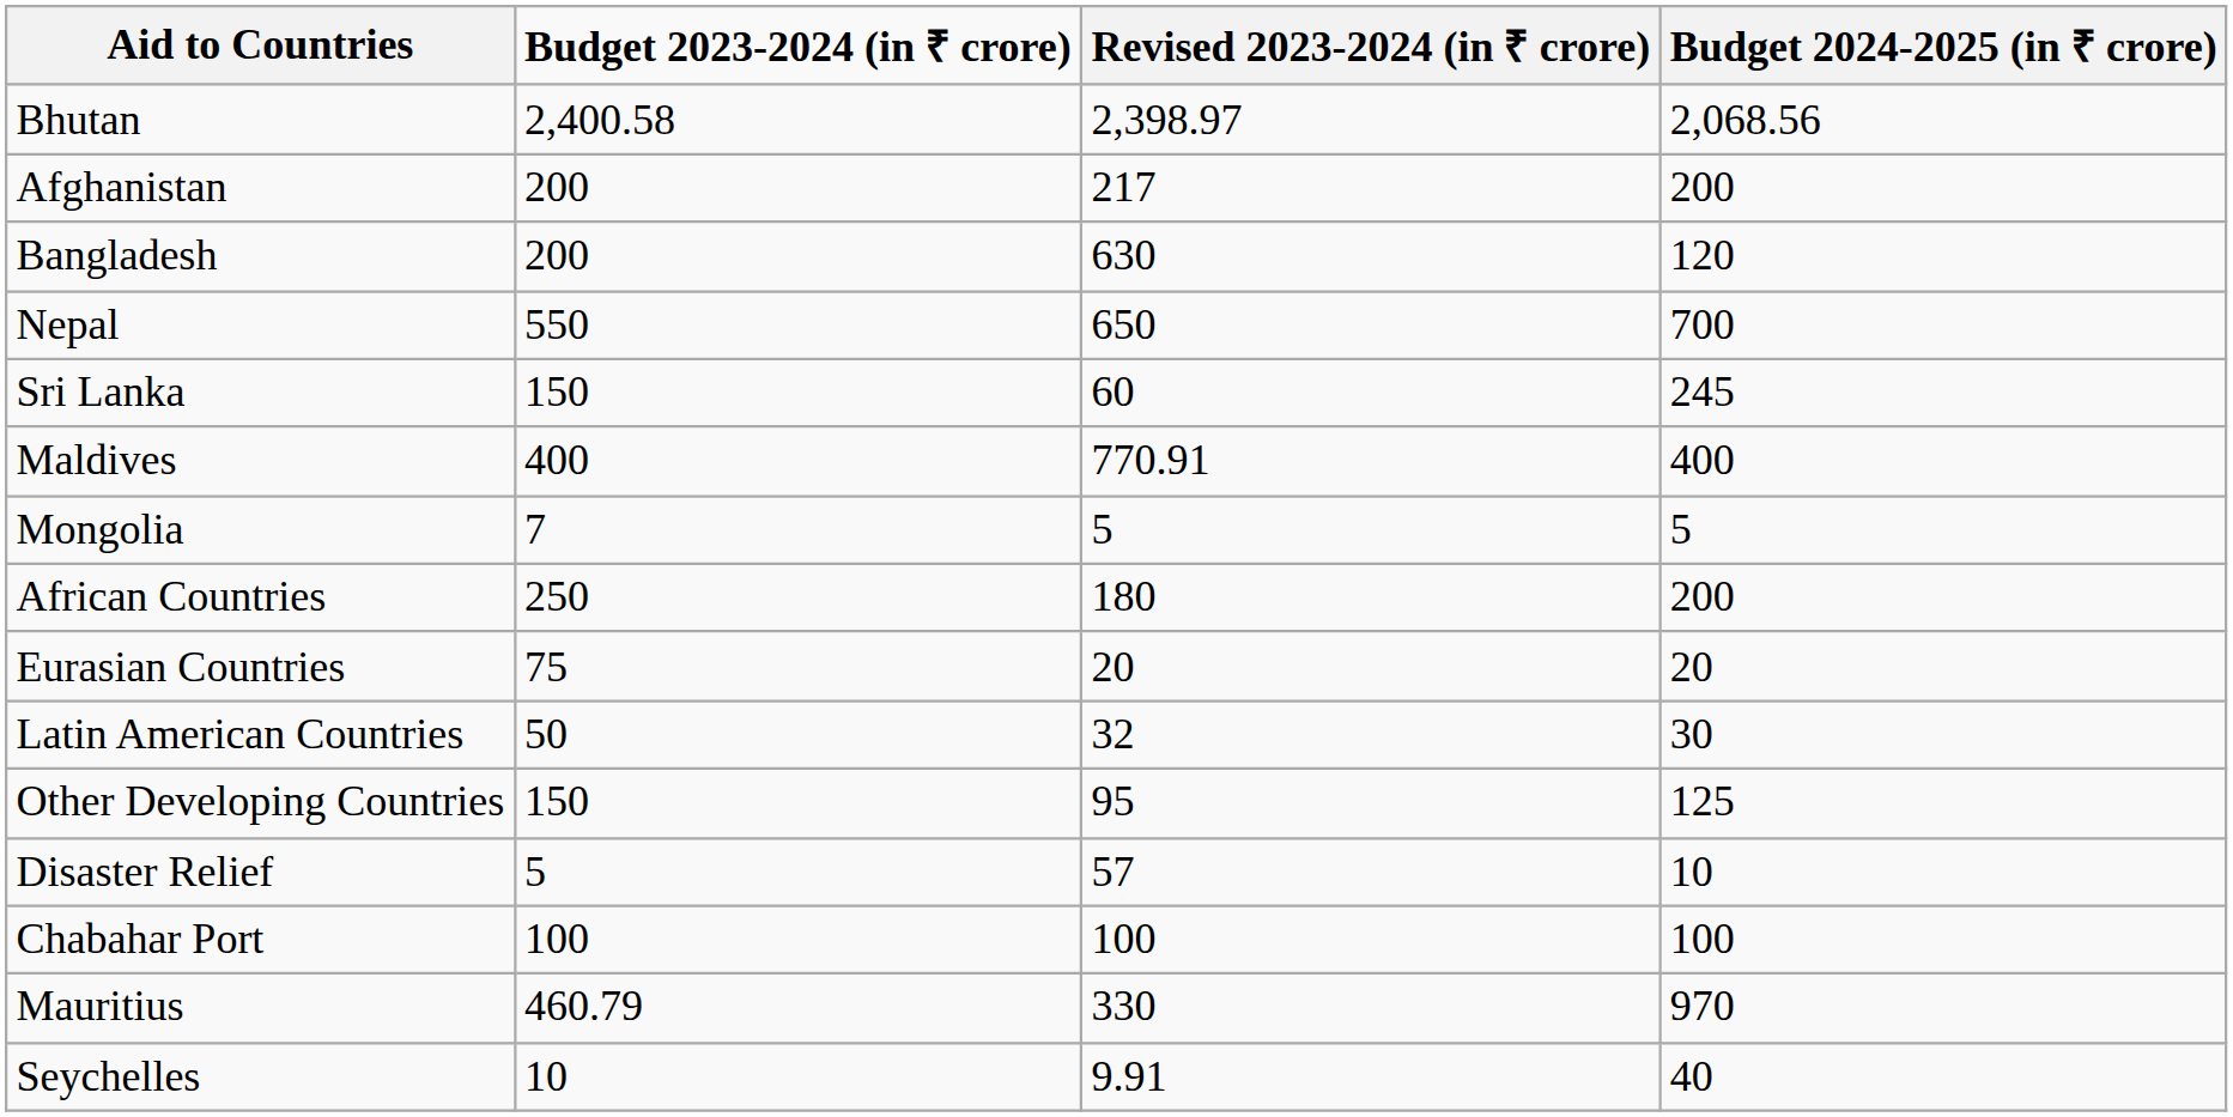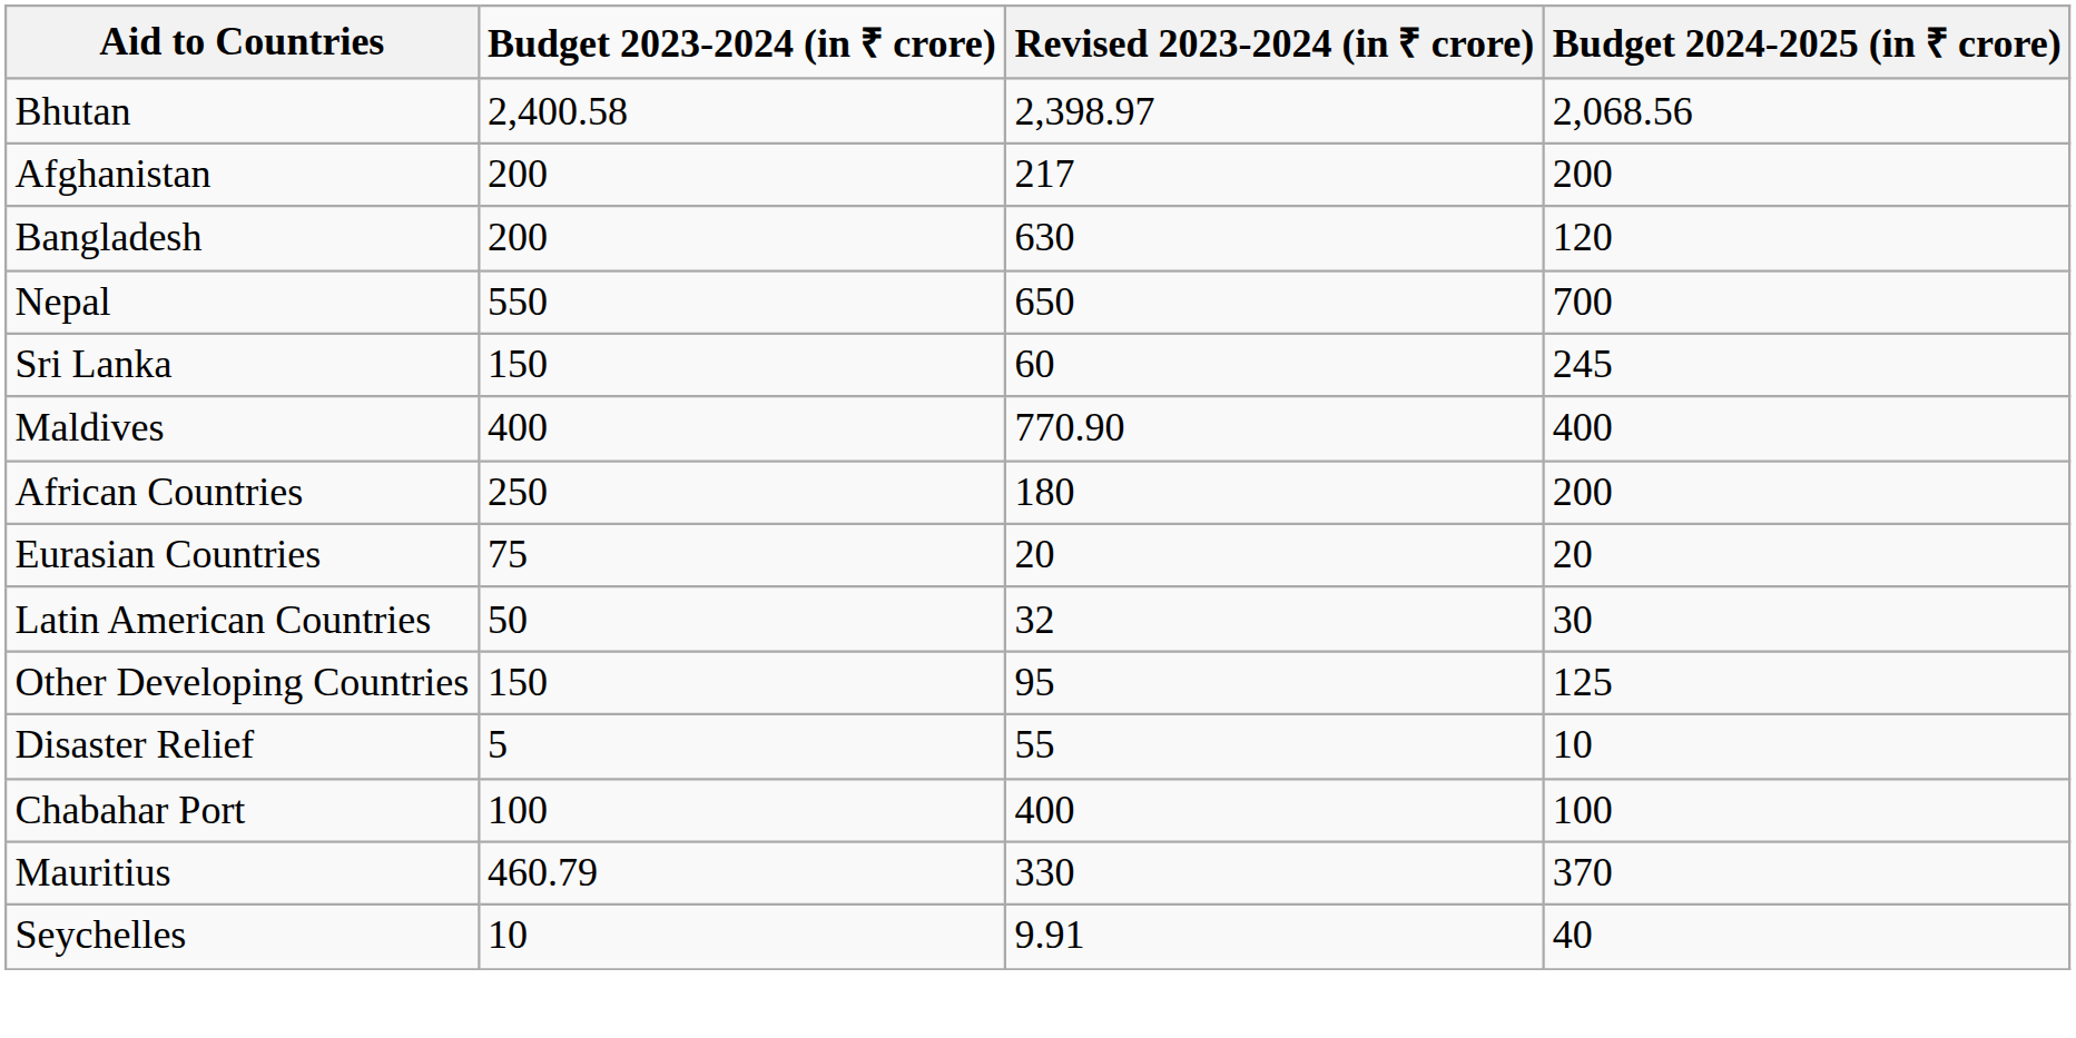 <table class="wikitable">
 <tr>
 <th>Aid to Countries</th>
 <td><strong>Budget 2023-2024 (in ₹ crore)</strong></td>
 <th>Revised 2023-2024 (in ₹ crore)</th>
 <th>Budget 2024-2025 (in ₹ crore)</th>
 </tr>
 <tr>
 <td>Bhutan</td>
 <td>2,400.58</td>
 <td>2,398.97</td>
 <td>2,068.56</td>
 </tr>
 <tr>
 <td>Afghanistan</td>
 <td>200</td>
 <td>217</td>
 <td>200</td>
 </tr>
 <tr>
 <td>Bangladesh</td>
 <td>200</td>
 <td>630</td>
 <td>120</td>
 </tr>
 <tr>
 <td>Nepal</td>
 <td>550</td>
 <td>650</td>
 <td>700</td>
 </tr>
 <tr>
 <td>Sri Lanka</td>
 <td>150</td>
 <td>60</td>
 <td>245</td>
 </tr>
 <tr>
 <td>Maldives</td>
 <td>400</td>
-<td>770.91</td>
+<td>770.90</td>
 <td>400</td>
-</tr>
-<tr>
-<td>Mongolia</td>
-<td>7</td>
-<td>5</td>
-<td>5</td>
 </tr>
 <tr>
 <td>African Countries</td>
 <td>250</td>
 <td>180</td>
 <td>200</td>
 </tr>
 <tr>
 <td>Eurasian Countries</td>
 <td>75</td>
 <td>20</td>
 <td>20</td>
 </tr>
 <tr>
 <td>Latin American Countries</td>
 <td>50</td>
 <td>32</td>
 <td>30</td>
 </tr>
 <tr>
 <td>Other Developing Countries</td>
 <td>150</td>
 <td>95</td>
 <td>125</td>
 </tr>
 <tr>
 <td>Disaster Relief</td>
 <td>5</td>
-<td>57</td>
+<td>55</td>
 <td>10</td>
 </tr>
 <tr>
 <td>Chabahar Port</td>
 <td>100</td>
-<td>100</td>
+<td>400</td>
 <td>100</td>
 </tr>
 <tr>
 <td>Mauritius</td>
 <td>460.79</td>
 <td>330</td>
-<td>970</td>
+<td>370</td>
 </tr>
 <tr>
 <td>Seychelles</td>
 <td>10</td>
 <td>9.91</td>
 <td>40</td>
 </tr>
 </table>
